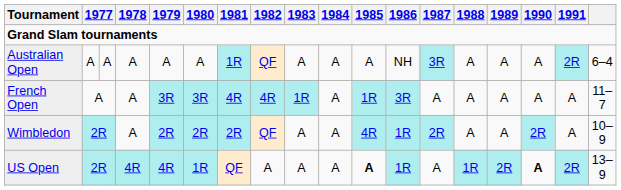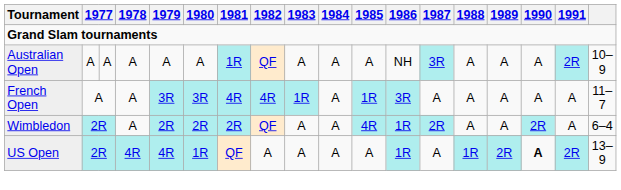 <table class=wikitable style=text-align:center;font-size:97%>
 <tr style="background:#efefef;">
 <th>Tournament</th>
 <th colspan=2><a href='#'>1977</a></th>
 <th><a href='#'>1978</a></th>
 <th><a href='#'>1979</a></th>
 <th><a href='#'>1980</a></th>
 <th><a href='#'>1981</a></th>
 <th><a href='#'>1982</a></th>
 <th><a href='#'>1983</a></th>
 <th><a href='#'>1984</a></th>
 <th><a href='#'>1985</a></th>
 <th><a href='#'>1986</a></th>
 <th><a href='#'>1987</a></th>
 <th><a href='#'>1988</a></th>
 <th><a href='#'>1989</a></th>
 <th><a href='#'>1990</a></th>
 <th><a href='#'>1991</a></th>
 <th></th>
 </tr>
 <tr>
 <td colspan="25" style="text-align:left;"><strong>Grand Slam tournaments</strong></td>
 </tr>
 <tr>
 <td style="background:#efefef; text-align:left;"><a href='#'>Australian Open</a></td>
 <td style="text-align:center;">A</td>
 <td style="text-align:center;">A</td>
 <td style="text-align:center;">A</td>
 <td style="text-align:center;">A</td>
 <td style="text-align:center;">A</td>
 <td style="text-align:center; background:#afeeee;"><a href='#'>1R</a></td>
 <td style="text-align:center; background:#ffebcd;"><a href='#'>QF</a></td>
 <td style="text-align:center;">A</td>
 <td style="text-align:center;">A</td>
 <td style="text-align:center;">A</td>
 <td style="text-align:center;">NH</td>
 <td style="text-align:center; background:#afeeee;"><a href='#'>3R</a></td>
 <td style="text-align:center;">A</td>
 <td style="text-align:center;">A</td>
 <td style="text-align:center;">A</td>
 <td style="text-align:center; background:#afeeee;"><a href='#'>2R</a></td>
-<td>6–4</td>
+<td>10–9</td>
 </tr>
 <tr>
 <td style="background:#efefef; text-align:left;"><a href='#'>French Open</a></td>
 <td style="text-align:center;" colspan="2">A</td>
 <td style="text-align:center;">A</td>
 <td style="text-align:center; background:#afeeee;"><a href='#'>3R</a></td>
 <td style="text-align:center; background:#afeeee;"><a href='#'>3R</a></td>
 <td style="text-align:center; background:#afeeee;"><a href='#'>4R</a></td>
 <td style="text-align:center; background:#afeeee;"><a href='#'>4R</a></td>
 <td style="text-align:center; background:#afeeee;"><a href='#'>1R</a></td>
 <td style="text-align:center;">A</td>
 <td style="text-align:center; background:#afeeee;"><a href='#'>1R</a></td>
 <td style="text-align:center; background:#afeeee;"><a href='#'>3R</a></td>
 <td style="text-align:center;">A</td>
 <td style="text-align:center;">A</td>
 <td style="text-align:center;">A</td>
 <td style="text-align:center;">A</td>
 <td style="text-align:center;">A</td>
 <td>11–7</td>
 </tr>
 <tr>
 <td style="background:#efefef; text-align:left;"><a href='#'>Wimbledon</a></td>
 <td style="text-align:center; background:#afeeee;" colspan="2"><a href='#'>2R</a></td>
 <td style="text-align:center;">A</td>
 <td style="text-align:center; background:#afeeee;"><a href='#'>2R</a></td>
 <td style="text-align:center; background:#afeeee;"><a href='#'>2R</a></td>
 <td style="text-align:center; background:#afeeee;"><a href='#'>2R</a></td>
 <td style="text-align:center; background:#ffebcd;"><a href='#'>QF</a></td>
 <td style="text-align:center;">A</td>
 <td style="text-align:center;">A</td>
 <td style="text-align:center; background:#afeeee;"><a href='#'>4R</a></td>
 <td style="text-align:center; background:#afeeee;"><a href='#'>1R</a></td>
 <td style="text-align:center; background:#afeeee;"><a href='#'>2R</a></td>
 <td style="text-align:center;">A</td>
 <td style="text-align:center;">A</td>
 <td style="text-align:center; background:#afeeee;"><a href='#'>2R</a></td>
 <td style="text-align:center;">A</td>
-<td>10–9</td>
+<td>6–4</td>
 </tr>
 <tr>
 <td style="background:#efefef; text-align:left;"><a href='#'>US Open</a></td>
 <td style="text-align:center; background:#afeeee;" colspan="2"><a href='#'>2R</a></td>
 <td style="text-align:center; background:#afeeee;"><a href='#'>4R</a></td>
 <td style="text-align:center; background:#afeeee;"><a href='#'>4R</a></td>
 <td style="text-align:center; background:#afeeee;"><a href='#'>1R</a></td>
 <td style="text-align:center; background:#ffebcd;"><a href='#'>QF</a></td>
 <td style="text-align:center;">A</td>
 <td style="text-align:center;">A</td>
 <td style="text-align:center;">A</td>
-<td style="text-align:center;"><strong>A</strong></td>
+<td style="text-align:center;">A</td>
 <td style="text-align:center; background:#afeeee;"><a href='#'>1R</a></td>
 <td style="text-align:center;">A</td>
 <td style="text-align:center; background:#afeeee;"><a href='#'>1R</a></td>
 <td style="text-align:center; background:#afeeee;"><a href='#'>2R</a></td>
 <td style="text-align:center;"><strong>A</strong></td>
 <td style="text-align:center; background:#afeeee;"><a href='#'>2R</a></td>
 <td>13–9</td>
 </tr>
 </table>
